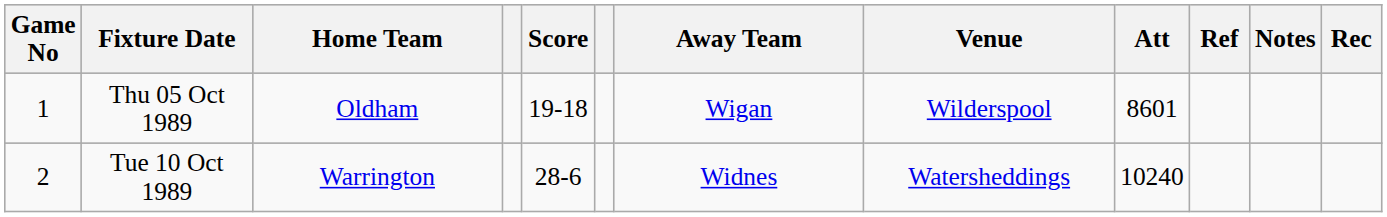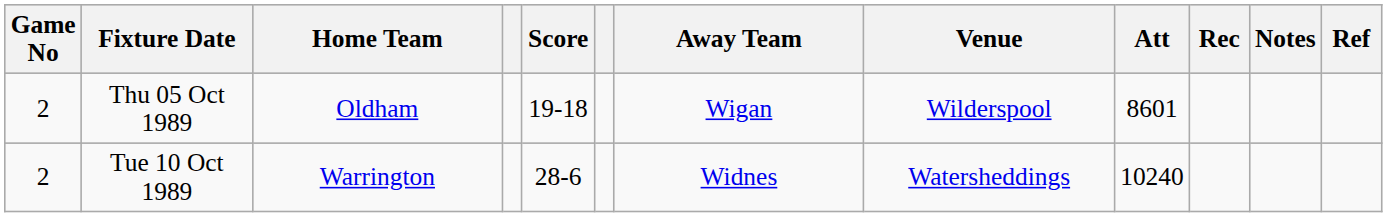 <table class="wikitable" style="text-align:center;">
 <tr>
 <th width=20 abbr="No">Game No</th>
 <th width=100 abbr="Date">Fixture Date</th>
 <th width=150 abbr="Home Team">Home Team</th>
 <th width=5 abbr="space"></th>
 <th width=20 abbr="Score">Score</th>
 <th width=5 abbr="space"></th>
 <th width=150 abbr="Away Team">Away Team</th>
 <th width=150 abbr="Venue">Venue</th>
 <th width=30 abbr="Att">Att</th>
+<th width=30 abbr="Rec">Rec</th>
+<th width=20 abbr="Notes">Notes</th>
 <th width=30 abbr="Ref">Ref</th>
-<th width=20 abbr="Notes">Notes</th>
-<th width=30 abbr="Rec">Rec</th>
 </tr>
 <tr>
-<td>1</td>
+<td>2</td>
 <td>Thu 05 Oct 1989</td>
 <td><a href='#'>Oldham</a></td>
 <td></td>
 <td>19-18</td>
 <td></td>
 <td><a href='#'>Wigan</a></td>
 <td><a href='#'>Wilderspool</a></td>
 <td>8601</td>
 <td></td>
 <td></td>
 <td></td>
 </tr>
 <tr>
 <td>2</td>
 <td>Tue 10 Oct 1989</td>
 <td><a href='#'>Warrington</a></td>
 <td></td>
 <td>28-6</td>
 <td></td>
 <td><a href='#'>Widnes</a></td>
 <td><a href='#'>Watersheddings</a></td>
 <td>10240</td>
 <td></td>
 <td></td>
 <td></td>
 </tr>
 </table>
